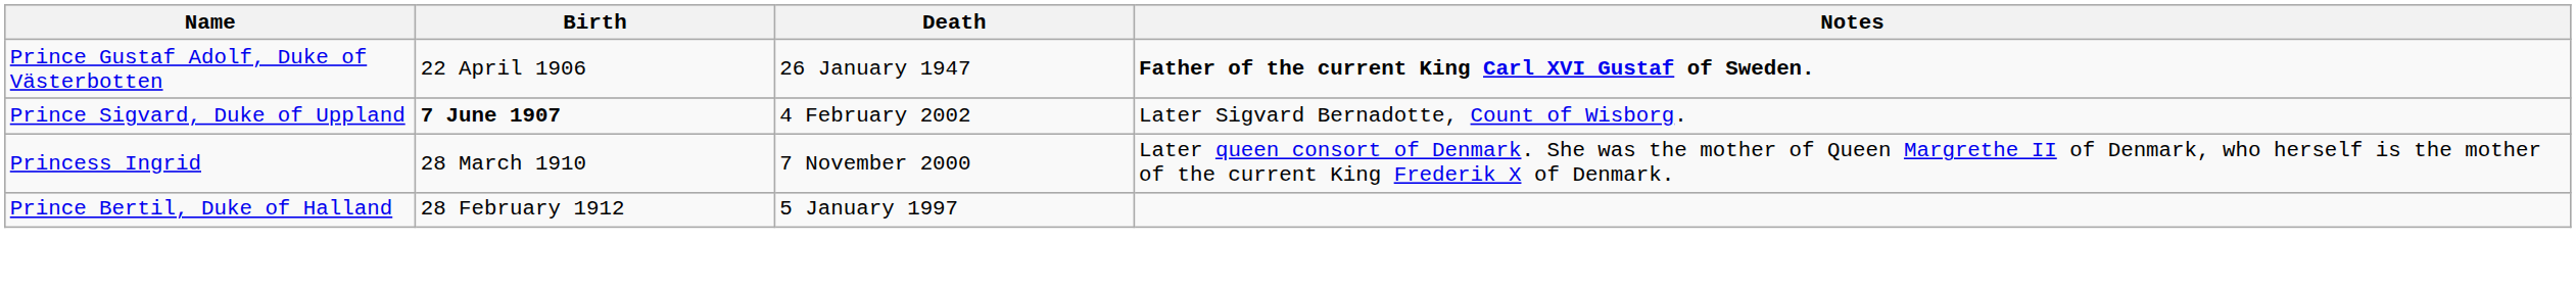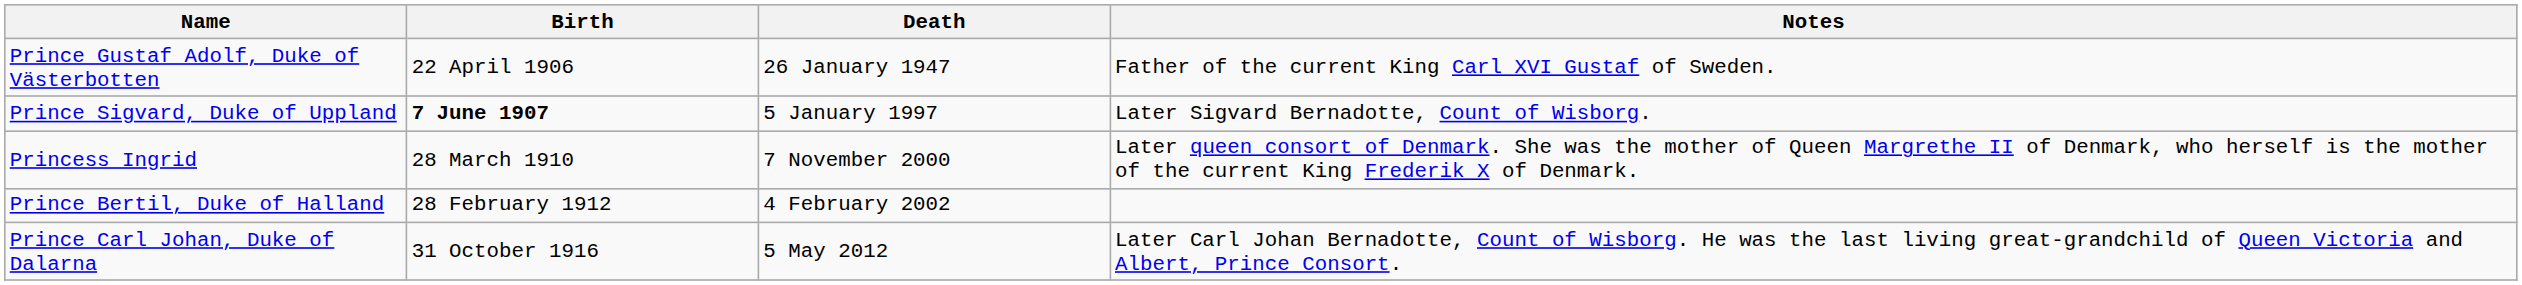 <table class="wikitable sortable">
 <tr>
 <th width="16%">Name</th>
 <th width="14%">Birth</th>
 <th width="14%">Death</th>
 <th width="64%">Notes</th>
 </tr>
 <tr>
 <td><a href='#'>Prince Gustaf Adolf, Duke of Västerbotten</a></td>
 <td>22 April 1906</td>
 <td>26 January 1947</td>
-<td><strong>Father of the current King <a href='#'>Carl XVI Gustaf</a> of Sweden.</strong></td>
+<td>Father of the current King <a href='#'>Carl XVI Gustaf</a> of Sweden.</td>
 </tr>
 <tr>
 <td><a href='#'>Prince Sigvard, Duke of Uppland</a></td>
 <td><strong>7 June 1907</strong></td>
-<td>4 February 2002</td>
+<td>5 January 1997</td>
 <td>Later Sigvard Bernadotte, <a href='#'>Count of Wisborg</a>.</td>
 </tr>
 <tr>
 <td><a href='#'>Princess Ingrid</a></td>
 <td>28 March 1910</td>
 <td>7 November 2000</td>
 <td>Later <a href='#'>queen consort of Denmark</a>. She was the mother of Queen <a href='#'>Margrethe II</a> of Denmark, who herself is the mother of the current King <a href='#'>Frederik X</a> of Denmark.</td>
 </tr>
 <tr>
 <td><a href='#'>Prince Bertil, Duke of Halland</a></td>
 <td>28 February 1912</td>
-<td>5 January 1997</td>
+<td>4 February 2002</td>
 <td></td>
 </tr>
+<tr>
+<td><a href='#'>Prince Carl Johan, Duke of Dalarna</a></td>
+<td>31 October 1916</td>
+<td>5 May 2012</td>
+<td>Later Carl Johan Bernadotte, <a href='#'>Count of Wisborg</a>. He was the last living great-grandchild of <a href='#'>Queen Victoria</a> and <a href='#'>Albert, Prince Consort</a>.</td>
+</tr>
 </table>
